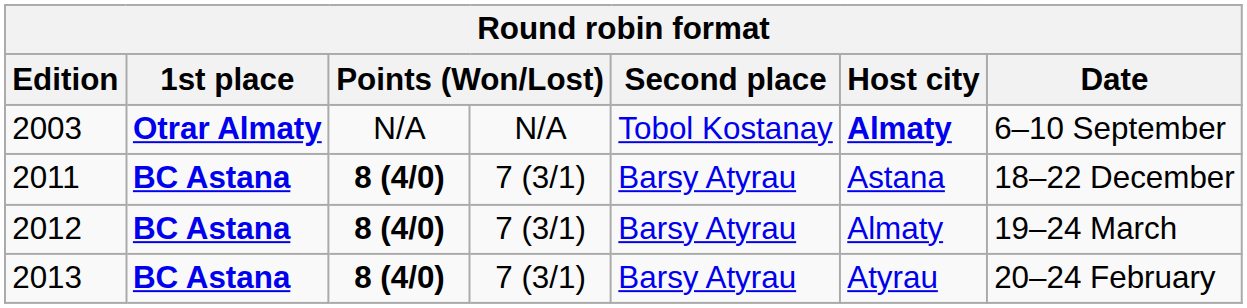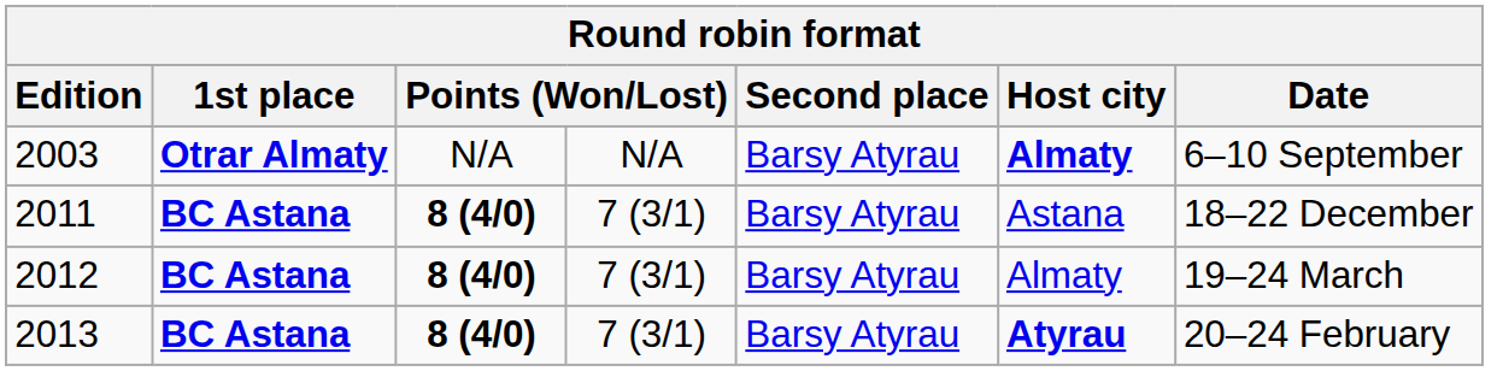 <table class="wikitable">
 <tr>
 <th colspan="8">Round robin format</th>
 </tr>
 <tr>
 <th>Edition</th>
 <th>1st place</th>
 <th colspan="2">Points (Won/Lost)</th>
 <th>Second place</th>
 <th>Host city</th>
 <th>Date</th>
 </tr>
 <tr>
 <td>2003</td>
 <td><strong><a href='#'>Otrar Almaty</a></strong></td>
 <td style="text-align: center;">N/A</td>
 <td style="text-align: center;">N/A</td>
-<td><a href='#'>Tobol Kostanay</a></td>
+<td><a href='#'>Barsy Atyrau</a></td>
 <td><strong><a href='#'>Almaty</a></strong></td>
 <td>6–10 September</td>
 </tr>
 <tr>
 <td>2011</td>
 <td><strong><a href='#'>BC Astana</a></strong></td>
 <td style="text-align: center;"><strong>8 (4/0)</strong></td>
 <td style="text-align: center;">7 (3/1)</td>
 <td><a href='#'>Barsy Atyrau</a></td>
 <td><a href='#'>Astana</a></td>
 <td>18–22 December</td>
 </tr>
 <tr>
 <td>2012</td>
 <td><strong><a href='#'>BC Astana</a></strong></td>
 <td style="text-align: center;"><strong>8 (4/0)</strong></td>
 <td style="text-align: center;">7 (3/1)</td>
 <td><a href='#'>Barsy Atyrau</a></td>
 <td><a href='#'>Almaty</a></td>
 <td>19–24 March</td>
 </tr>
 <tr>
 <td>2013</td>
 <td><strong><a href='#'>BC Astana</a></strong></td>
 <td style="text-align: center;"><strong>8 (4/0)</strong></td>
 <td style="text-align: center;">7 (3/1)</td>
 <td><a href='#'>Barsy Atyrau</a></td>
-<td><a href='#'>Atyrau</a></td>
+<td><strong><a href='#'>Atyrau</a></strong></td>
 <td>20–24 February</td>
 </tr>
 </table>
